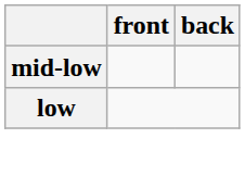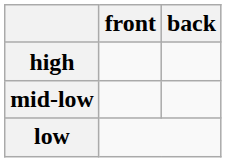 <table class="wikitable" style="text-align:center;">
 <tr>
 <th></th>
 <th>front</th>
 <th>back</th>
+</tr>
+<tr>
+<th>high</th>
+<td>    </td>
+<td>    </td>
 </tr>
 <tr>
 <th>mid-low</th>
 <td>    </td>
 <td>    </td>
 </tr>
 <tr>
 <th>low</th>
 <td colspan="2">    </td>
 </tr>
 </table>
